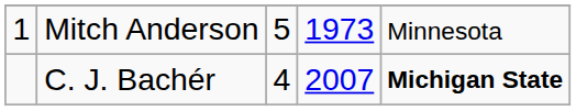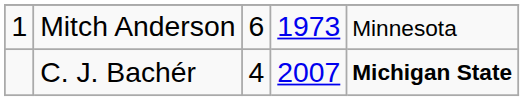 <table class="wikitable">
 <tr>
 </tr>
 <tr>
 <td>1</td>
 <td>Mitch Anderson</td>
-<td>5</td>
+<td>6</td>
 <td><a href='#'>1973</a></td>
 <td style="font-size:80%;">Minnesota</td>
 </tr>
 <tr>
 <td></td>
 <td>C. J. Bachér</td>
 <td>4</td>
 <td><a href='#'>2007</a></td>
 <td style="font-size:80%;"><strong>Michigan State</strong></td>
 </tr>
 </table>
